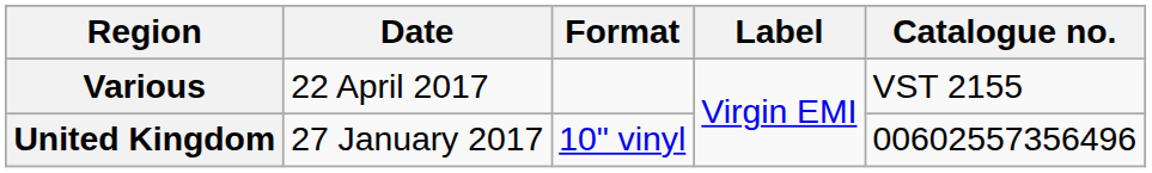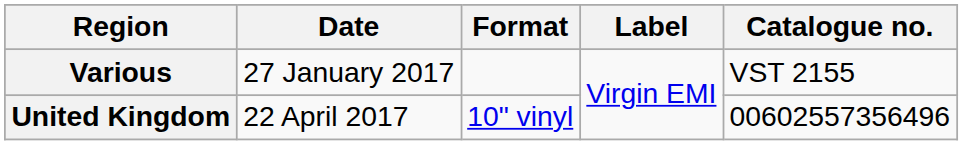 <table class="wikitable plainrowheaders">
 <tr>
 <th scope="col">Region</th>
 <th scope="col">Date</th>
 <th scope="col">Format</th>
 <th scope="col">Label</th>
 <th scope="col">Catalogue no.</th>
 </tr>
 <tr>
 <th scope="row">Various</th>
-<td>22 April 2017</td>
+<td>27 January 2017</td>
 <td></td>
 <td rowspan="2"><a href='#'>Virgin EMI</a></td>
 <td>VST 2155</td>
 </tr>
 <tr>
 <th scope="row">United Kingdom</th>
-<td>27 January 2017</td>
+<td>22 April 2017</td>
 <td><a href='#'>10" vinyl</a> </td>
 <td>00602557356496</td>
 </tr>
 </table>
